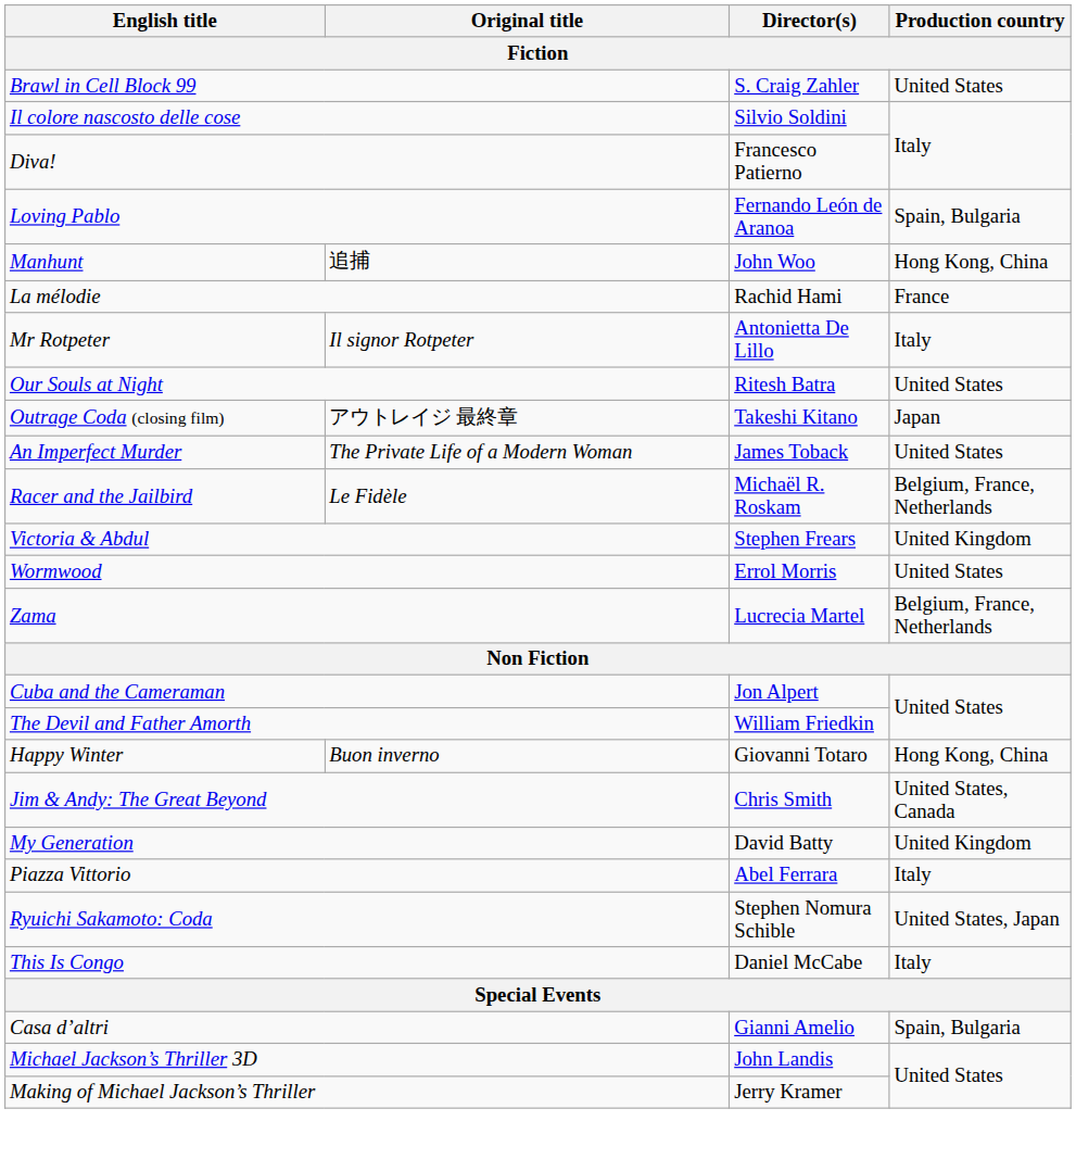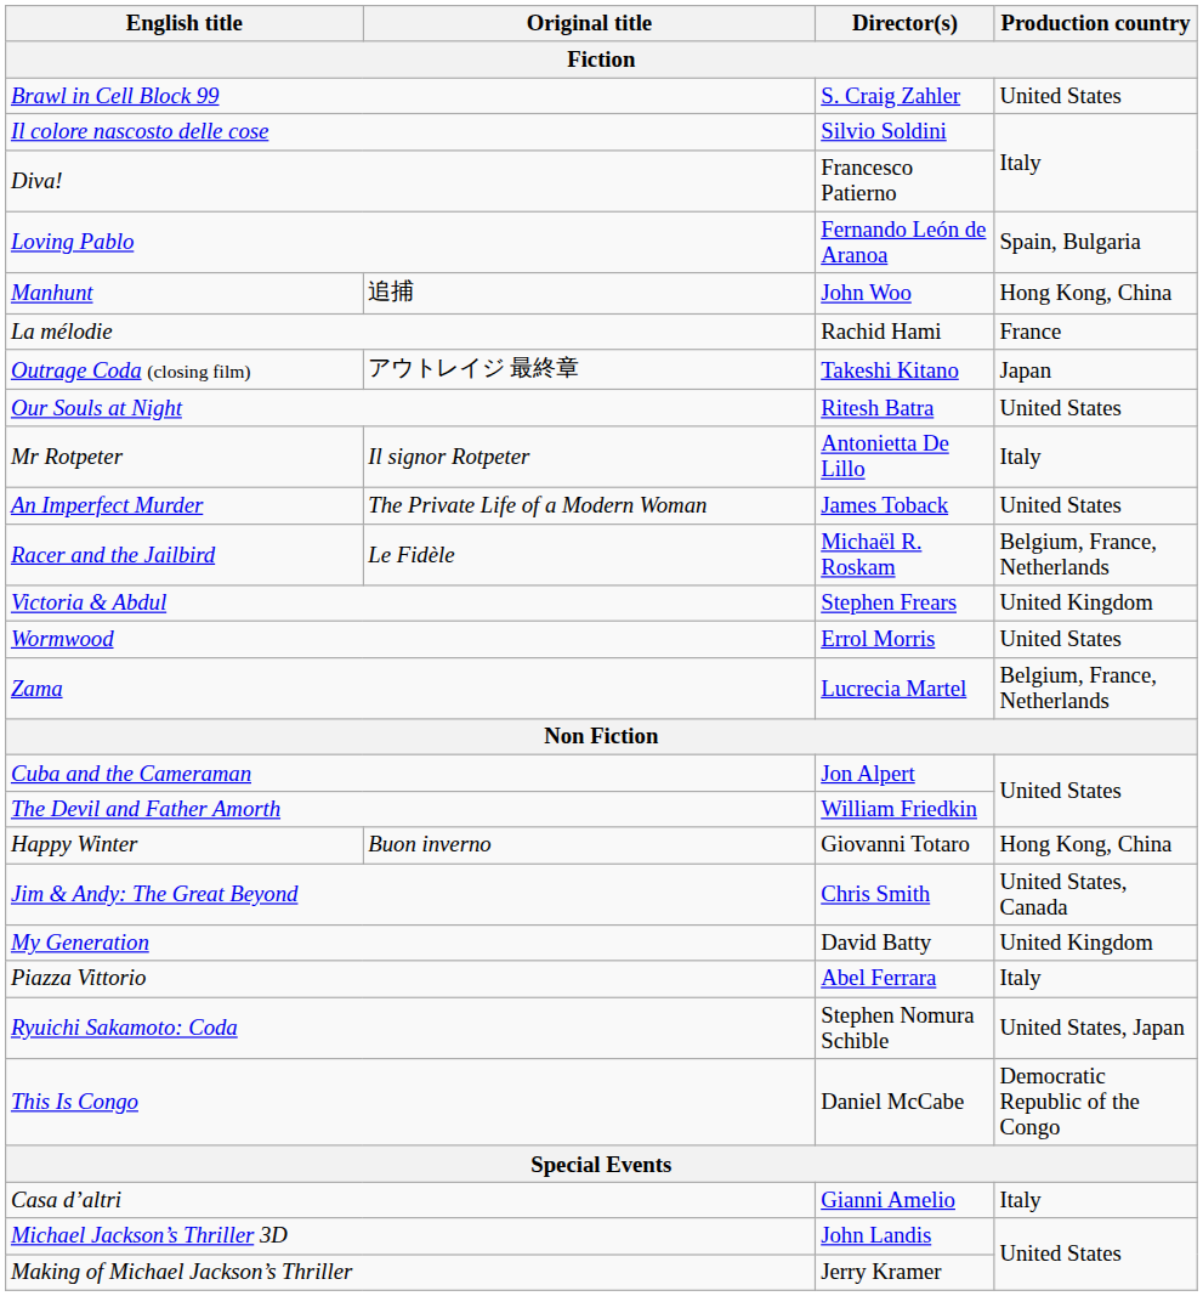 <table class="wikitable" style="width:95%; margin-bottom:0px">
 <tr>
 <th width="30%">English title</th>
 <th width="38%">Original title</th>
 <th width="15%">Director(s)</th>
 <th width="17%">Production country</th>
 </tr>
 <tr>
 <th colspan="4">Fiction</th>
 </tr>
 <tr>
 <td colspan=2><em><a href='#'>Brawl in Cell Block 99</a></em></td>
 <td data-sort-value="Zahler]"><a href='#'>S. Craig Zahler</a></td>
 <td>United States</td>
 </tr>
 <tr>
 <td colspan="2"><em><a href='#'>Il colore nascosto delle cose</a></em></td>
 <td><a href='#'>Silvio Soldini</a></td>
 <td rowspan="2">Italy</td>
 </tr>
 <tr>
 <td colspan=2><em>Diva!</em></td>
 <td data-sort-value="Patierno">Francesco Patierno</td>
 </tr>
 <tr>
 <td colspan=2><em><a href='#'>Loving Pablo</a></em></td>
 <td data-sort-value="Aranoa"><a href='#'>Fernando León de Aranoa</a></td>
 <td>Spain, Bulgaria</td>
 </tr>
 <tr>
 <td><em><a href='#'>Manhunt</a></em></td>
 <td>追捕</td>
 <td data-sort-value="Woo"><a href='#'>John Woo</a></td>
 <td>Hong Kong, China</td>
 </tr>
 <tr>
 <td colspan="2"><em>La mélodie</em></td>
 <td>Rachid Hami</td>
 <td>France</td>
 </tr>
 <tr>
-<td><em>Mr Rotpeter</em></td>
-<td data-sort-value="Signor"><em>Il signor Rotpeter</em></td>
-<td data-sort-value="Lillo"><a href='#'>Antonietta De Lillo</a></td>
-<td>Italy</td>
+<td><em><a href='#'>Outrage Coda</a></em> <small>(closing film)</small></td>
+<td>アウトレイジ 最終章</td>
+<td data-sort-value="Kitano"><a href='#'>Takeshi Kitano</a></td>
+<td>Japan</td>
 </tr>
 <tr>
 <td colspan=2><em><a href='#'>Our Souls at Night</a></em></td>
 <td data-sort-value="Batra"><a href='#'>Ritesh Batra</a></td>
 <td>United States</td>
 </tr>
 <tr>
-<td><em><a href='#'>Outrage Coda</a></em> <small>(closing film)</small></td>
-<td>アウトレイジ 最終章</td>
-<td data-sort-value="Kitano"><a href='#'>Takeshi Kitano</a></td>
-<td>Japan</td>
+<td><em>Mr Rotpeter</em></td>
+<td data-sort-value="Signor"><em>Il signor Rotpeter</em></td>
+<td data-sort-value="Lillo"><a href='#'>Antonietta De Lillo</a></td>
+<td>Italy</td>
 </tr>
 <tr>
 <td data-sort-value="Private"><em><a href='#'>An Imperfect Murder</a></em></td>
 <td><em>The Private Life of a Modern Woman</em></td>
 <td data-sort-value="Toback"><a href='#'>James Toback</a></td>
 <td>United States</td>
 </tr>
 <tr>
 <td><em><a href='#'>Racer and the Jailbird</a></em></td>
 <td data-sort-value="Fidele"><em>Le Fidèle</em></td>
 <td data-sort-value="Roskam"><a href='#'>Michaël R. Roskam</a></td>
 <td>Belgium, France, Netherlands</td>
 </tr>
 <tr>
 <td colspan=2><em><a href='#'>Victoria & Abdul</a></em></td>
 <td data-sort-value="Frears"><a href='#'>Stephen Frears</a></td>
 <td>United Kingdom</td>
 </tr>
 <tr>
 <td colspan=2><em><a href='#'>Wormwood</a></em></td>
 <td data-sort-value="Morris"><a href='#'>Errol Morris</a></td>
 <td>United States</td>
 </tr>
 <tr>
 <td colspan=2><em><a href='#'>Zama</a></em></td>
 <td data-sort-value="Martel"><a href='#'>Lucrecia Martel</a></td>
 <td>Belgium, France, Netherlands</td>
 </tr>
 <tr>
 <th colspan="4">Non Fiction</th>
 </tr>
 <tr>
 <td colspan="2"><em><a href='#'>Cuba and the Cameraman</a></em></td>
 <td><a href='#'>Jon Alpert</a></td>
 <td rowspan="2">United States</td>
 </tr>
 <tr>
 <td colspan="2"><em><a href='#'>The Devil and Father Amorth</a></em></td>
 <td><a href='#'>William Friedkin</a></td>
 </tr>
 <tr>
 <td><em>Happy Winter</em></td>
 <td><em>Buon inverno</em></td>
 <td>Giovanni Totaro</td>
 <td>Hong Kong, China</td>
 </tr>
 <tr>
 <td colspan="2"><em><a href='#'>Jim & Andy: The Great Beyond</a></em></td>
 <td><a href='#'>Chris Smith</a></td>
 <td>United States, Canada</td>
 </tr>
 <tr>
 <td colspan="2"><em><a href='#'>My Generation</a></em></td>
 <td>David Batty</td>
 <td>United Kingdom</td>
 </tr>
 <tr>
 <td colspan="2"><em>Piazza Vittorio</em></td>
 <td><a href='#'>Abel Ferrara</a></td>
 <td>Italy</td>
 </tr>
 <tr>
 <td colspan="2"><em><a href='#'>Ryuichi Sakamoto: Coda</a></em></td>
 <td>Stephen Nomura Schible</td>
 <td>United States, Japan</td>
 </tr>
 <tr>
 <td colspan="2"><em><a href='#'>This Is Congo</a></em></td>
 <td>Daniel McCabe</td>
-<td>Italy</td>
+<td>Democratic Republic of the Congo</td>
 </tr>
 <tr>
 <th colspan="4">Special Events</th>
 </tr>
 <tr>
 <td colspan="2"><em>Casa d’altri</em></td>
 <td><a href='#'>Gianni Amelio</a></td>
-<td>Spain, Bulgaria</td>
+<td>Italy</td>
 </tr>
 <tr>
 <td colspan="2"><em><a href='#'>Michael Jackson’s Thriller</a> 3D</em></td>
 <td><a href='#'>John Landis</a></td>
 <td rowspan="2">United States</td>
 </tr>
 <tr>
 <td colspan="2"><em>Making of Michael Jackson’s Thriller</em></td>
 <td>Jerry Kramer</td>
 </tr>
 </table>
